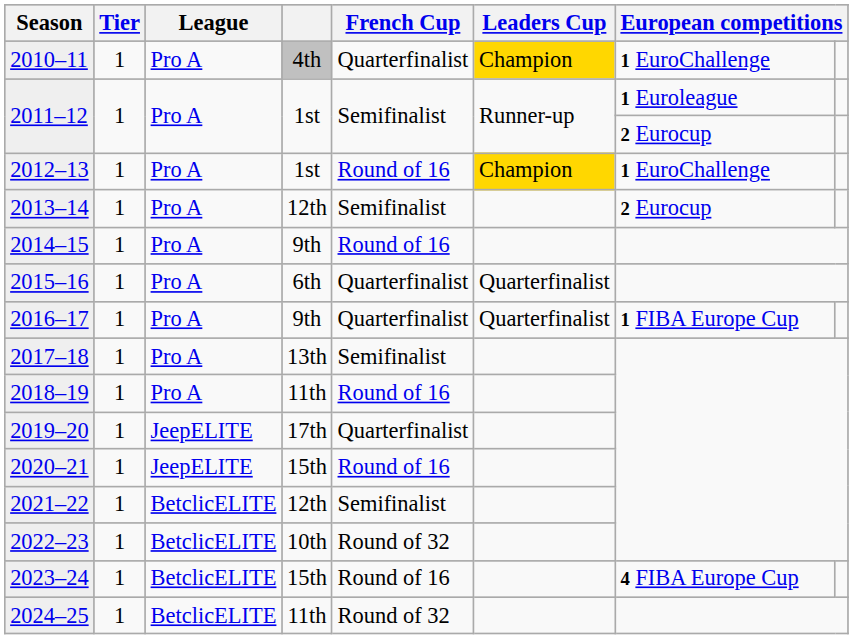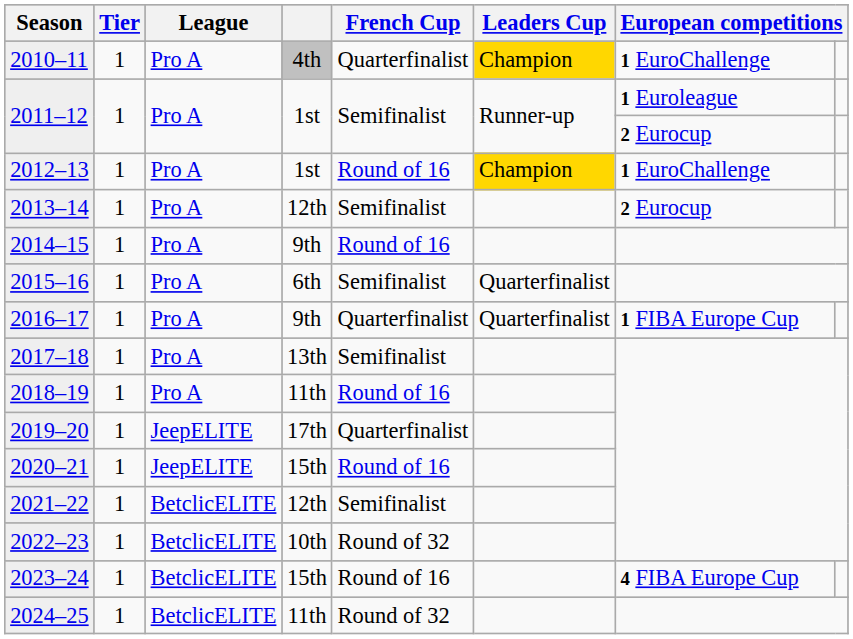 <table class="wikitable" style="font-size:85%">
 <tr>
 <th>Season</th>
 <th><a href='#'>Tier</a></th>
 <th>League</th>
 <th></th>
 <th><a href='#'>French Cup</a></th>
 <th><a href='#'>Leaders Cup</a></th>
 <th colspan=2><a href='#'>European competitions</a></th>
 </tr>
 <tr>
 <td style="background:#efefef;"><a href='#'>2010–11</a></td>
 <td align="center">1</td>
 <td><a href='#'>Pro A</a></td>
 <td style="background:silver" align="center">4th</td>
 <td>Quarterfinalist</td>
 <td style="background:gold">Champion</td>
 <td><small><strong>1</strong></small> <a href='#'>EuroChallenge</a></td>
 <td align=center></td>
 </tr>
 <tr>
 <td rowspan=2 style="background:#efefef;"><a href='#'>2011–12</a></td>
 <td rowspan=2 align="center">1</td>
 <td rowspan=2><a href='#'>Pro A</a></td>
 <td rowspan=2 align="center">1st</td>
 <td rowspan=2>Semifinalist</td>
 <td rowspan=2>Runner-up</td>
 <td><small><strong>1</strong></small> <a href='#'>Euroleague</a></td>
 <td align=center></td>
 </tr>
 <tr>
 <td><small><strong>2</strong></small> <a href='#'>Eurocup</a></td>
 <td align=center></td>
 </tr>
 <tr>
 <td style="background:#efefef;"><a href='#'>2012–13</a></td>
 <td align="center">1</td>
 <td><a href='#'>Pro A</a></td>
 <td align="center">1st</td>
 <td><a href='#'>Round of 16</a></td>
 <td style="background:gold">Champion</td>
 <td><small><strong>1</strong></small> <a href='#'>EuroChallenge</a></td>
 <td align=center></td>
 </tr>
 <tr>
 <td style="background:#efefef;"><a href='#'>2013–14</a></td>
 <td align="center">1</td>
 <td><a href='#'>Pro A</a></td>
 <td align="center">12th</td>
 <td rowspan>Semifinalist</td>
 <td></td>
 <td><small><strong>2</strong></small> <a href='#'>Eurocup</a></td>
 <td align=center></td>
 </tr>
 <tr>
 <td style="background:#efefef;"><a href='#'>2014–15</a></td>
 <td align="center">1</td>
 <td><a href='#'>Pro A</a></td>
 <td align="center">9th</td>
 <td><a href='#'>Round of 16</a></td>
 <td></td>
 <td colspan=2></td>
 </tr>
 <tr>
 <td style="background:#efefef;"><a href='#'>2015–16</a></td>
 <td align="center">1</td>
 <td><a href='#'>Pro A</a></td>
 <td align="center">6th</td>
-<td rowspan>Quarterfinalist</td>
+<td rowspan>Semifinalist</td>
 <td rowspan>Quarterfinalist</td>
 </tr>
 <tr>
 <td style="background:#efefef;"><a href='#'>2016–17</a></td>
 <td align="center">1</td>
 <td><a href='#'>Pro A</a></td>
 <td align="center">9th</td>
 <td rowspan>Quarterfinalist</td>
 <td rowspan>Quarterfinalist</td>
 <td><small><strong>1</strong></small> <a href='#'>FIBA Europe Cup</a></td>
 <td align=center></td>
 </tr>
 <tr>
 <td style="background:#efefef;"><a href='#'>2017–18</a></td>
 <td align="center">1</td>
 <td><a href='#'>Pro A</a></td>
 <td align="center">13th</td>
 <td rowspan>Semifinalist</td>
 <td></td>
 </tr>
 <tr>
 <td style="background:#efefef;"><a href='#'>2018–19</a></td>
 <td align="center">1</td>
 <td><a href='#'>Pro A</a></td>
 <td align="center">11th</td>
 <td><a href='#'>Round of 16</a></td>
 <td></td>
 </tr>
 <tr>
 <td style="background:#efefef;"><a href='#'>2019–20</a></td>
 <td align="center">1</td>
 <td><a href='#'>JeepELITE</a></td>
 <td align="center">17th</td>
 <td rowspan>Quarterfinalist</td>
 <td></td>
 </tr>
 <tr>
 <td style="background:#efefef;"><a href='#'>2020–21</a></td>
 <td align="center">1</td>
 <td><a href='#'>JeepELITE</a></td>
 <td align="center">15th</td>
 <td><a href='#'>Round of 16</a></td>
 <td></td>
 </tr>
 <tr>
 <td style="background:#efefef;"><a href='#'>2021–22</a></td>
 <td align="center">1</td>
 <td><a href='#'>BetclicELITE</a></td>
 <td align="center">12th</td>
 <td rowspan>Semifinalist</td>
 <td></td>
 </tr>
 <tr>
 <td style="background:#efefef;"><a href='#'>2022–23</a></td>
 <td align="center">1</td>
 <td><a href='#'>BetclicELITE</a></td>
 <td align="center">10th</td>
 <td>Round of 32</td>
 <td></td>
 </tr>
 <tr>
 <td style="background:#efefef;"><a href='#'>2023–24</a></td>
 <td align="center">1</td>
 <td><a href='#'>BetclicELITE</a></td>
 <td align="center">15th</td>
 <td>Round of 16</td>
 <td></td>
 <td><small><strong>4</strong></small> <a href='#'>FIBA Europe Cup</a></td>
 <td align=center></td>
 </tr>
 <tr>
 <td style="background:#efefef;"><a href='#'>2024–25</a></td>
 <td align="center">1</td>
 <td><a href='#'>BetclicELITE</a></td>
 <td align="center">11th</td>
 <td>Round of 32</td>
 <td></td>
 </tr>
 </table>
